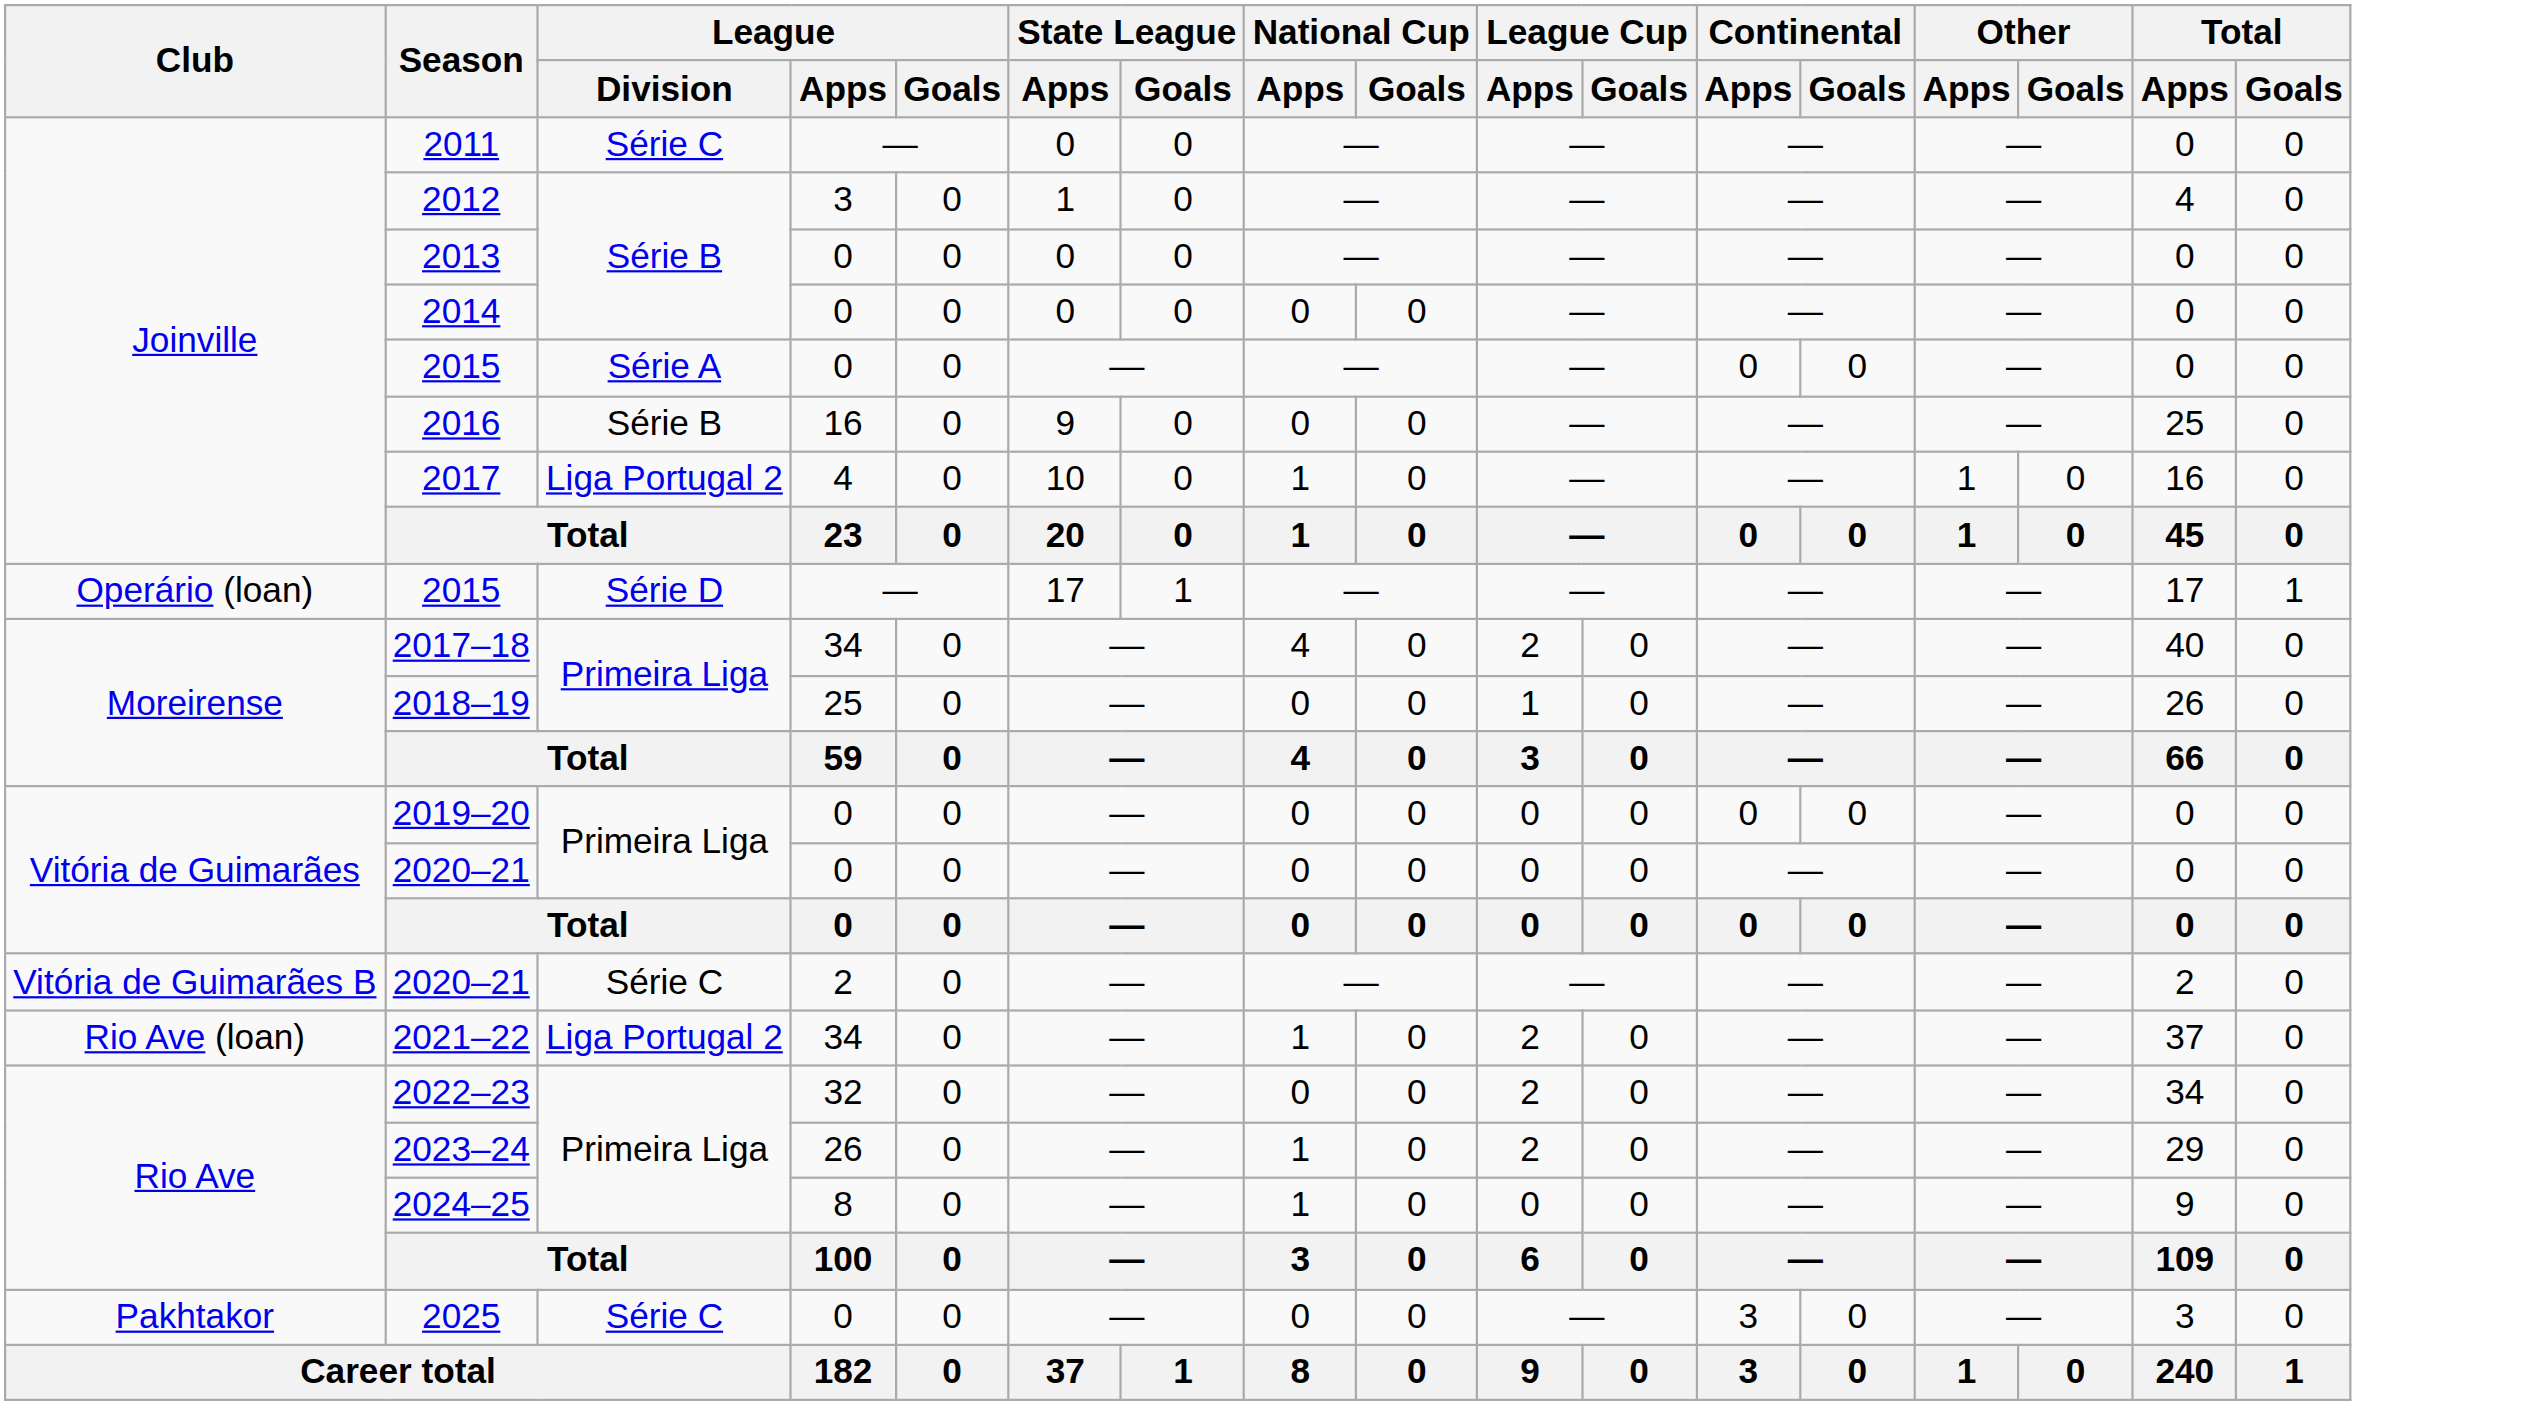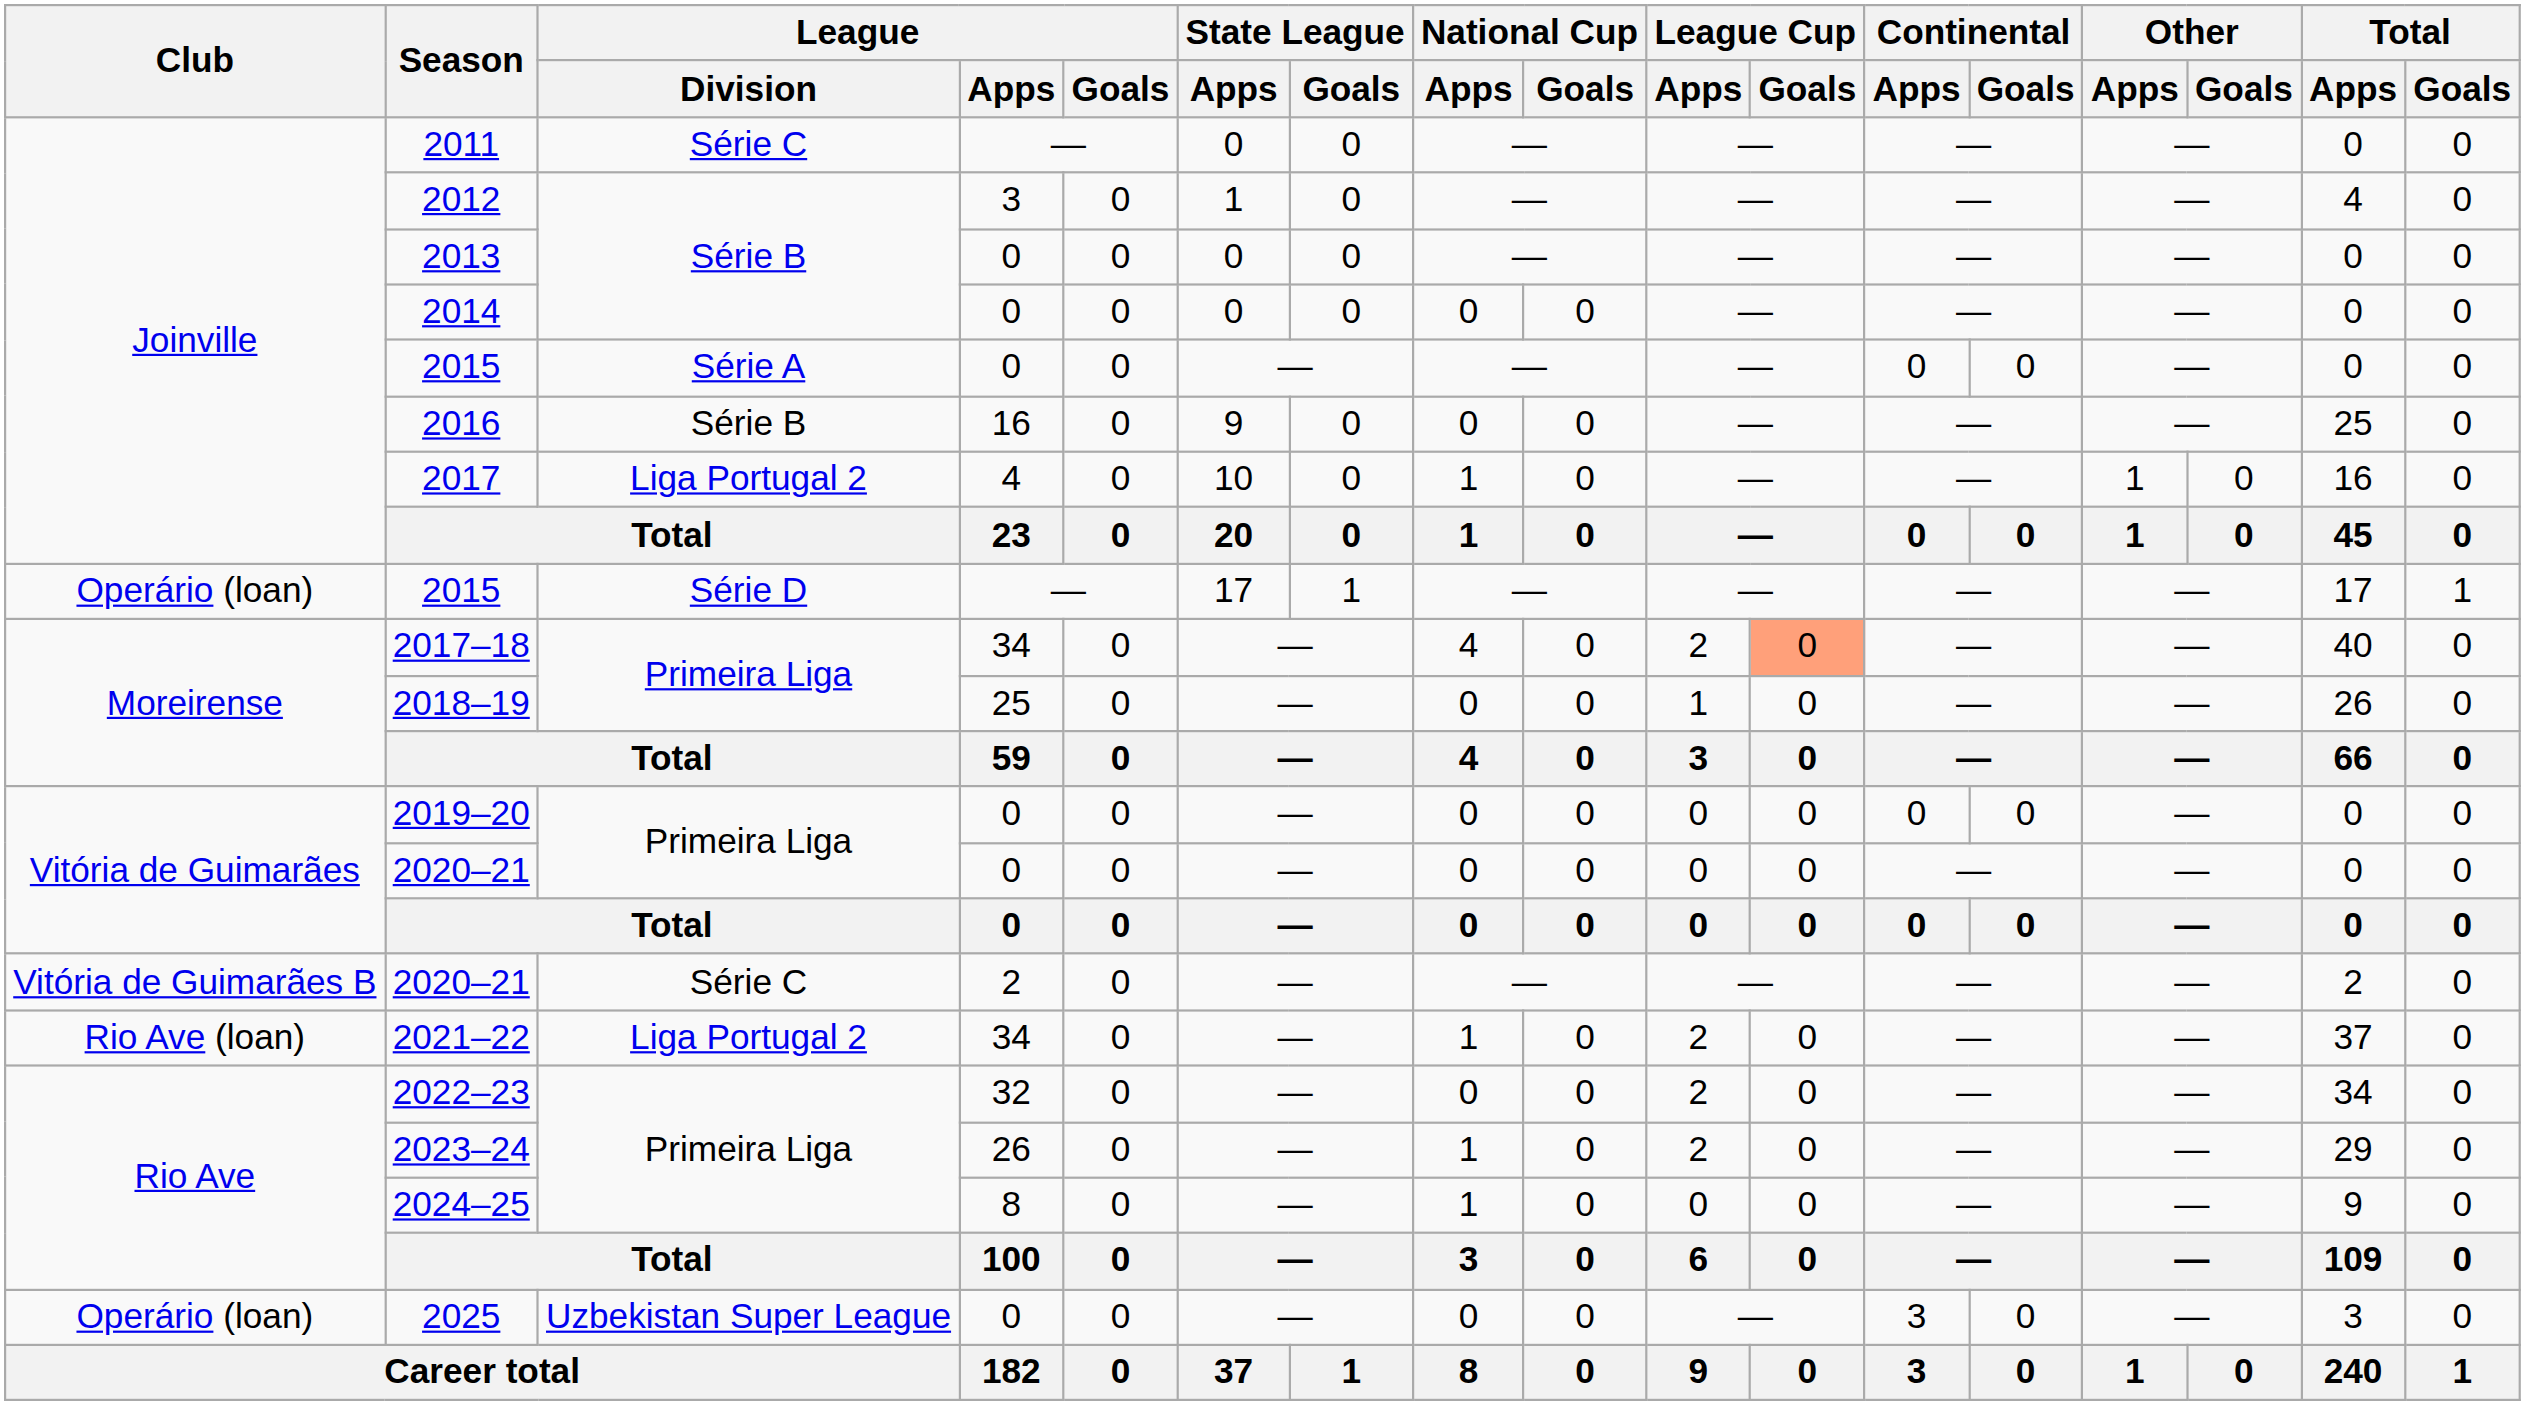 <table class="wikitable" style="text-align:center">
 <tr>
 <th rowspan="2">Club</th>
 <th rowspan="2">Season</th>
 <th colspan="3">League</th>
 <th colspan="2">State League</th>
 <th colspan="2">National Cup</th>
 <th colspan="2">League Cup</th>
 <th colspan="2">Continental</th>
 <th colspan="2">Other</th>
 <th colspan="2">Total</th>
 </tr>
 <tr>
 <th>Division</th>
 <th>Apps</th>
 <th>Goals</th>
 <th>Apps</th>
 <th>Goals</th>
 <th>Apps</th>
 <th>Goals</th>
 <th>Apps</th>
 <th>Goals</th>
 <th>Apps</th>
 <th>Goals</th>
 <th>Apps</th>
 <th>Goals</th>
 <th>Apps</th>
 <th>Goals</th>
 </tr>
 <tr>
 <td rowspan="8"><a href='#'>Joinville</a></td>
 <td><a href='#'>2011</a></td>
 <td><a href='#'>Série C</a></td>
 <td colspan="2">—</td>
 <td>0</td>
 <td>0</td>
 <td colspan="2">—</td>
 <td colspan="2">—</td>
 <td colspan="2">—</td>
 <td colspan="2">—</td>
 <td>0</td>
 <td>0</td>
 </tr>
 <tr>
 <td><a href='#'>2012</a></td>
 <td rowspan="3"><a href='#'>Série B</a></td>
 <td>3</td>
 <td>0</td>
 <td>1</td>
 <td>0</td>
 <td colspan="2">—</td>
 <td colspan="2">—</td>
 <td colspan="2">—</td>
 <td colspan="2">—</td>
 <td>4</td>
 <td>0</td>
 </tr>
 <tr>
 <td><a href='#'>2013</a></td>
 <td>0</td>
 <td>0</td>
 <td>0</td>
 <td>0</td>
 <td colspan="2">—</td>
 <td colspan="2">—</td>
 <td colspan="2">—</td>
 <td colspan="2">—</td>
 <td>0</td>
 <td>0</td>
 </tr>
 <tr>
 <td><a href='#'>2014</a></td>
 <td>0</td>
 <td>0</td>
 <td>0</td>
 <td>0</td>
 <td>0</td>
 <td>0</td>
 <td colspan="2">—</td>
 <td colspan="2">—</td>
 <td colspan="2">—</td>
 <td>0</td>
 <td>0</td>
 </tr>
 <tr>
 <td><a href='#'>2015</a></td>
 <td><a href='#'>Série A</a></td>
 <td>0</td>
 <td>0</td>
 <td colspan="2">—</td>
 <td colspan="2">—</td>
 <td colspan="2">—</td>
 <td>0</td>
 <td>0</td>
 <td colspan="2">—</td>
 <td>0</td>
 <td>0</td>
 </tr>
 <tr>
 <td><a href='#'>2016</a></td>
 <td>Série B</td>
 <td>16</td>
 <td>0</td>
 <td>9</td>
 <td>0</td>
 <td>0</td>
 <td>0</td>
 <td colspan="2">—</td>
 <td colspan="2">—</td>
 <td colspan="2">—</td>
 <td>25</td>
 <td>0</td>
 </tr>
 <tr>
 <td><a href='#'>2017</a></td>
 <td><a href='#'>Liga Portugal 2</a></td>
 <td>4</td>
 <td>0</td>
 <td>10</td>
 <td>0</td>
 <td>1</td>
 <td>0</td>
 <td colspan="2">—</td>
 <td colspan="2">—</td>
 <td>1</td>
 <td>0</td>
 <td>16</td>
 <td>0</td>
 </tr>
 <tr>
 <th colspan="2">Total</th>
 <th>23</th>
 <th>0</th>
 <th>20</th>
 <th>0</th>
 <th>1</th>
 <th>0</th>
 <th colspan="2">—</th>
 <th>0</th>
 <th>0</th>
 <th>1</th>
 <th>0</th>
 <th>45</th>
 <th>0</th>
 </tr>
 <tr>
 <td><a href='#'>Operário</a> (loan)</td>
 <td><a href='#'>2015</a></td>
 <td><a href='#'>Série D</a></td>
 <td colspan="2">—</td>
 <td>17</td>
 <td>1</td>
 <td colspan="2">—</td>
 <td colspan="2">—</td>
 <td colspan="2">—</td>
 <td colspan="2">—</td>
 <td>17</td>
 <td>1</td>
 </tr>
 <tr>
 <td rowspan="3"><a href='#'>Moreirense</a></td>
 <td><a href='#'>2017–18</a></td>
 <td rowspan="2"><a href='#'>Primeira Liga</a></td>
 <td>34</td>
 <td>0</td>
 <td colspan="2">—</td>
 <td>4</td>
 <td>0</td>
 <td>2</td>
-<td>0</td>
+<td style="background: lightsalmon;">0</td>
 <td colspan="2">—</td>
 <td colspan="2">—</td>
 <td>40</td>
 <td>0</td>
 </tr>
 <tr>
 <td><a href='#'>2018–19</a></td>
 <td>25</td>
 <td>0</td>
 <td colspan="2">—</td>
 <td>0</td>
 <td>0</td>
 <td>1</td>
 <td>0</td>
 <td colspan="2">—</td>
 <td colspan="2">—</td>
 <td>26</td>
 <td>0</td>
 </tr>
 <tr>
 <th colspan="2">Total</th>
 <th>59</th>
 <th>0</th>
 <th colspan="2">—</th>
 <th>4</th>
 <th>0</th>
 <th>3</th>
 <th>0</th>
 <th colspan="2">—</th>
 <th colspan="2">—</th>
 <th>66</th>
 <th>0</th>
 </tr>
 <tr>
 <td rowspan="3"><a href='#'>Vitória de Guimarães</a></td>
 <td><a href='#'>2019–20</a></td>
 <td rowspan="2">Primeira Liga</td>
 <td>0</td>
 <td>0</td>
 <td colspan="2">—</td>
 <td>0</td>
 <td>0</td>
 <td>0</td>
 <td>0</td>
 <td>0</td>
 <td>0</td>
 <td colspan="2">—</td>
 <td>0</td>
 <td>0</td>
 </tr>
 <tr>
 <td><a href='#'>2020–21</a></td>
 <td>0</td>
 <td>0</td>
 <td colspan="2">—</td>
 <td>0</td>
 <td>0</td>
 <td>0</td>
 <td>0</td>
 <td colspan="2">—</td>
 <td colspan="2">—</td>
 <td>0</td>
 <td>0</td>
 </tr>
 <tr>
 <th colspan="2">Total</th>
 <th>0</th>
 <th>0</th>
 <th colspan="2">—</th>
 <th>0</th>
 <th>0</th>
 <th>0</th>
 <th>0</th>
 <th>0</th>
 <th>0</th>
 <th colspan="2">—</th>
 <th>0</th>
 <th>0</th>
 </tr>
 <tr>
 <td><a href='#'>Vitória de Guimarães B</a></td>
 <td><a href='#'>2020–21</a></td>
 <td>Série C</td>
 <td>2</td>
 <td>0</td>
 <td colspan="2">—</td>
 <td colspan="2">—</td>
 <td colspan="2">—</td>
 <td colspan="2">—</td>
 <td colspan="2">—</td>
 <td>2</td>
 <td>0</td>
 </tr>
 <tr>
 <td><a href='#'>Rio Ave</a> (loan)</td>
 <td><a href='#'>2021–22</a></td>
 <td><a href='#'>Liga Portugal 2</a></td>
 <td>34</td>
 <td>0</td>
 <td colspan="2">—</td>
 <td>1</td>
 <td>0</td>
 <td>2</td>
 <td>0</td>
 <td colspan="2">—</td>
 <td colspan="2">—</td>
 <td>37</td>
 <td>0</td>
 </tr>
 <tr>
 <td rowspan="4"><a href='#'>Rio Ave</a></td>
 <td><a href='#'>2022–23</a></td>
 <td rowspan="3">Primeira Liga</td>
 <td>32</td>
 <td>0</td>
 <td colspan="2">—</td>
 <td>0</td>
 <td>0</td>
 <td>2</td>
 <td>0</td>
 <td colspan="2">—</td>
 <td colspan="2">—</td>
 <td>34</td>
 <td>0</td>
 </tr>
 <tr>
 <td><a href='#'>2023–24</a></td>
 <td>26</td>
 <td>0</td>
 <td colspan="2">—</td>
 <td>1</td>
 <td>0</td>
 <td>2</td>
 <td>0</td>
 <td colspan="2">—</td>
 <td colspan="2">—</td>
 <td>29</td>
 <td>0</td>
 </tr>
 <tr>
 <td><a href='#'>2024–25</a></td>
 <td>8</td>
 <td>0</td>
 <td colspan="2">—</td>
 <td>1</td>
 <td>0</td>
 <td>0</td>
 <td>0</td>
 <td colspan="2">—</td>
 <td colspan="2">—</td>
 <td>9</td>
 <td>0</td>
 </tr>
 <tr>
 <th colspan="2">Total</th>
 <th>100</th>
 <th>0</th>
 <th colspan="2">—</th>
 <th>3</th>
 <th>0</th>
 <th>6</th>
 <th>0</th>
 <th colspan="2">—</th>
 <th colspan="2">—</th>
 <th>109</th>
 <th>0</th>
 </tr>
 <tr>
-<td><a href='#'>Pakhtakor</a></td>
+<td><a href='#'>Operário</a> (loan)</td>
 <td><a href='#'>2025</a></td>
-<td><a href='#'>Série C</a></td>
+<td><a href='#'>Uzbekistan Super League</a></td>
 <td>0</td>
 <td>0</td>
 <td colspan="2">—</td>
 <td>0</td>
 <td>0</td>
 <td colspan="2">—</td>
 <td>3</td>
 <td>0</td>
 <td colspan="2">—</td>
 <td>3</td>
 <td>0</td>
 </tr>
 <tr>
 <th colspan="3">Career total</th>
 <th>182</th>
 <th>0</th>
 <th>37</th>
 <th>1</th>
 <th>8</th>
 <th>0</th>
 <th>9</th>
 <th>0</th>
 <th>3</th>
 <th>0</th>
 <th>1</th>
 <th>0</th>
 <th>240</th>
 <th>1</th>
 </tr>
 </table>
